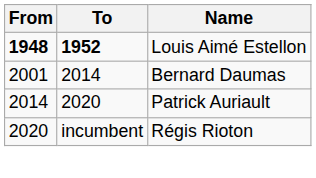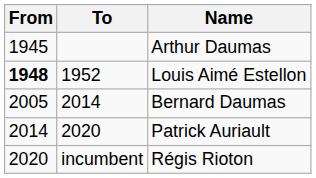 <table class="wikitable">
 <tr>
 <th>From</th>
 <th>To</th>
 <th>Name</th>
 </tr>
 <tr>
+<td>1945</td>
+<td></td>
+<td>Arthur Daumas</td>
+</tr>
+<tr>
 <td><strong>1948</strong></td>
-<td><strong>1952</strong></td>
+<td>1952</td>
 <td>Louis Aimé Estellon</td>
 </tr>
 <tr>
-<td>2001</td>
+<td>2005</td>
 <td>2014</td>
 <td>Bernard Daumas</td>
 </tr>
 <tr>
 <td>2014</td>
 <td>2020</td>
 <td>Patrick Auriault</td>
 </tr>
 <tr>
 <td>2020</td>
 <td>incumbent</td>
 <td>Régis Rioton</td>
 </tr>
 </table>
